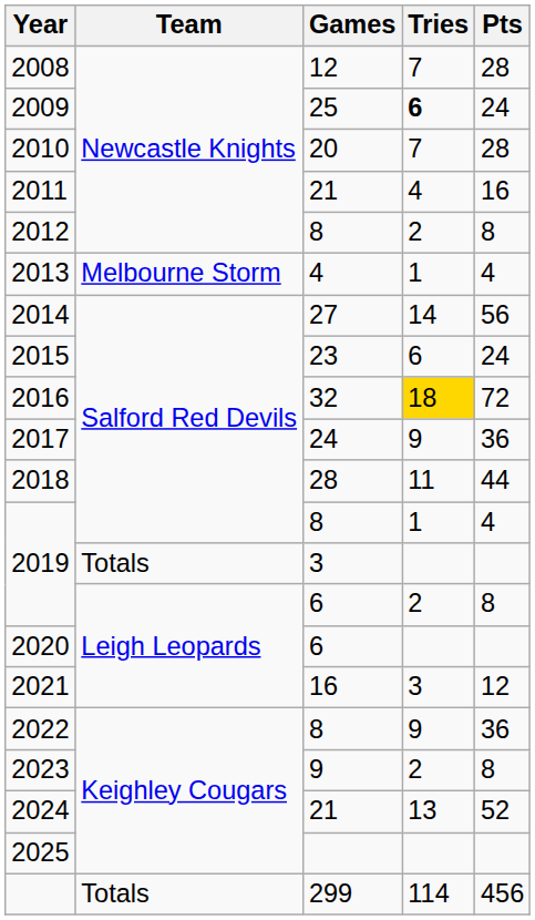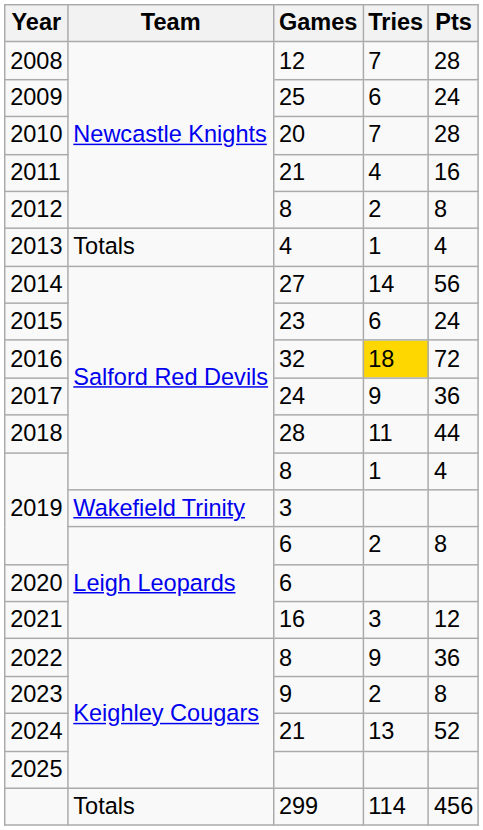 <table class="wikitable">
 <tr>
 <th>Year</th>
 <th>Team</th>
 <th>Games</th>
 <th>Tries</th>
 <th>Pts</th>
 </tr>
 <tr>
 <td>2008</td>
 <td rowspan="5"> <a href='#'>Newcastle Knights</a></td>
 <td>12</td>
 <td>7</td>
 <td>28</td>
 </tr>
 <tr>
 <td>2009</td>
 <td>25</td>
-<td><strong>6</strong></td>
+<td>6</td>
 <td>24</td>
 </tr>
 <tr>
 <td>2010</td>
 <td>20</td>
 <td>7</td>
 <td>28</td>
 </tr>
 <tr>
 <td>2011</td>
 <td>21</td>
 <td>4</td>
 <td>16</td>
 </tr>
 <tr>
 <td>2012</td>
 <td>8</td>
 <td>2</td>
 <td>8</td>
 </tr>
 <tr>
 <td>2013</td>
-<td> <a href='#'>Melbourne Storm</a></td>
+<td>Totals</td>
 <td>4</td>
 <td>1</td>
 <td>4</td>
 </tr>
 <tr>
 <td>2014</td>
 <td rowspan="6"> <a href='#'>Salford Red Devils</a></td>
 <td>27</td>
 <td>14</td>
 <td>56</td>
 </tr>
 <tr>
 <td>2015</td>
 <td>23</td>
 <td>6</td>
 <td>24</td>
 </tr>
 <tr>
 <td>2016</td>
 <td>32</td>
 <td style="background: gold;">18</td>
 <td>72</td>
 </tr>
 <tr>
 <td>2017</td>
 <td>24</td>
 <td>9</td>
 <td>36</td>
 </tr>
 <tr>
 <td>2018</td>
 <td>28</td>
 <td>11</td>
 <td>44</td>
 </tr>
 <tr>
 <td rowspan="3">2019</td>
 <td>8</td>
 <td>1</td>
 <td>4</td>
 </tr>
 <tr>
-<td>Totals</td>
+<td> <a href='#'>Wakefield Trinity</a></td>
 <td>3</td>
 <td></td>
 <td></td>
 </tr>
 <tr>
 <td rowspan="3"> <a href='#'>Leigh Leopards</a></td>
 <td>6</td>
 <td>2</td>
 <td>8</td>
 </tr>
 <tr>
 <td>2020</td>
 <td>6</td>
 <td></td>
 <td></td>
 </tr>
 <tr>
 <td>2021</td>
 <td>16</td>
 <td>3</td>
 <td>12</td>
 </tr>
 <tr>
 <td>2022</td>
 <td rowspan="4">  <a href='#'>Keighley Cougars</a></td>
 <td>8</td>
 <td>9</td>
 <td>36</td>
 </tr>
 <tr>
 <td>2023</td>
 <td>9</td>
 <td>2</td>
 <td>8</td>
 </tr>
 <tr>
 <td>2024</td>
 <td>21</td>
 <td>13</td>
 <td>52</td>
 </tr>
 <tr>
 <td>2025</td>
 <td></td>
 <td></td>
 <td></td>
 </tr>
 <tr>
 <td></td>
 <td>Totals</td>
 <td>299</td>
 <td>114</td>
 <td>456</td>
 </tr>
 </table>
